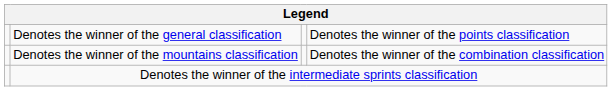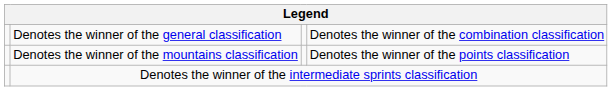 <table class="wikitable">
 <tr>
 <th scope="col" colspan="4">Legend</th>
 </tr>
 <tr>
 <td></td>
 <td>Denotes the winner of the <a href='#'>general classification</a></td>
 <td></td>
-<td>Denotes the winner of the <a href='#'>points classification</a></td>
+<td>Denotes the winner of the <a href='#'>combination classification</a></td>
 </tr>
 <tr>
 <td></td>
 <td>Denotes the winner of the <a href='#'>mountains classification</a></td>
 <td></td>
-<td>Denotes the winner of the <a href='#'>combination classification</a></td>
+<td>Denotes the winner of the <a href='#'>points classification</a></td>
 </tr>
 <tr>
 <td></td>
 <td colspan="4" style="text-align:center;">Denotes the winner of the <a href='#'>intermediate sprints classification</a></td>
 </tr>
 </table>
